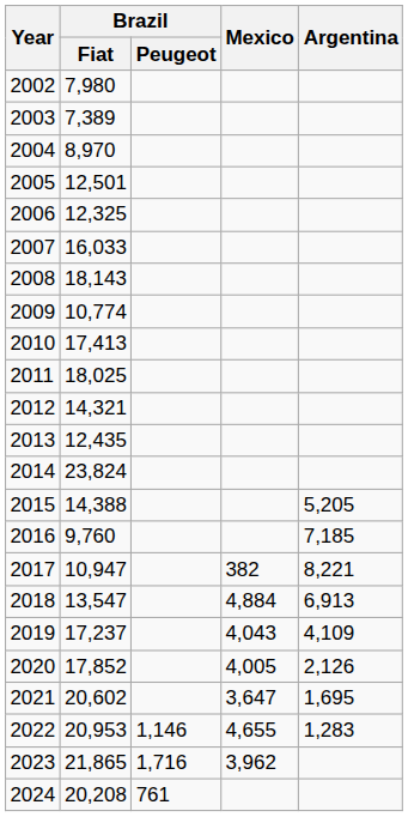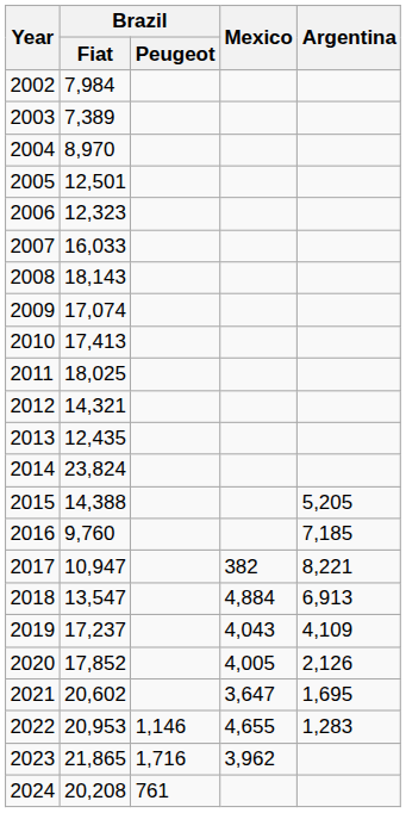 <table class="wikitable">
 <tr>
 <th rowspan="2">Year</th>
 <th colspan="2">Brazil</th>
 <th rowspan="2">Mexico</th>
 <th rowspan="2">Argentina</th>
 </tr>
 <tr>
 <th>Fiat</th>
 <th>Peugeot</th>
 </tr>
 <tr>
 <td>2002</td>
-<td>7,980</td>
+<td>7,984</td>
 <td></td>
 <td></td>
 <td></td>
 </tr>
 <tr>
 <td>2003</td>
 <td>7,389</td>
 <td></td>
 <td></td>
 <td></td>
 </tr>
 <tr>
 <td>2004</td>
 <td>8,970</td>
 <td></td>
 <td></td>
 <td></td>
 </tr>
 <tr>
 <td>2005</td>
 <td>12,501</td>
 <td></td>
 <td></td>
 <td></td>
 </tr>
 <tr>
 <td>2006</td>
-<td>12,325</td>
+<td>12,323</td>
 <td></td>
 <td></td>
 <td></td>
 </tr>
 <tr>
 <td>2007</td>
 <td>16,033</td>
 <td></td>
 <td></td>
 <td></td>
 </tr>
 <tr>
 <td>2008</td>
 <td>18,143</td>
 <td></td>
 <td></td>
 <td></td>
 </tr>
 <tr>
 <td>2009</td>
-<td>10,774</td>
+<td>17,074</td>
 <td></td>
 <td></td>
 <td></td>
 </tr>
 <tr>
 <td>2010</td>
 <td>17,413</td>
 <td></td>
 <td></td>
 <td></td>
 </tr>
 <tr>
 <td>2011</td>
 <td>18,025</td>
 <td></td>
 <td></td>
 <td></td>
 </tr>
 <tr>
 <td>2012</td>
 <td>14,321</td>
 <td></td>
 <td></td>
 <td></td>
 </tr>
 <tr>
 <td>2013</td>
 <td>12,435</td>
 <td></td>
 <td></td>
 <td></td>
 </tr>
 <tr>
 <td>2014</td>
 <td>23,824</td>
 <td></td>
 <td></td>
 <td></td>
 </tr>
 <tr>
 <td>2015</td>
 <td>14,388</td>
 <td></td>
 <td></td>
 <td>5,205</td>
 </tr>
 <tr>
 <td>2016</td>
 <td>9,760</td>
 <td></td>
 <td></td>
 <td>7,185</td>
 </tr>
 <tr>
 <td>2017</td>
 <td>10,947</td>
 <td></td>
 <td>382</td>
 <td>8,221</td>
 </tr>
 <tr>
 <td>2018</td>
 <td>13,547</td>
 <td></td>
 <td>4,884</td>
 <td>6,913</td>
 </tr>
 <tr>
 <td>2019</td>
 <td>17,237</td>
 <td></td>
 <td>4,043</td>
 <td>4,109</td>
 </tr>
 <tr>
 <td>2020</td>
 <td>17,852</td>
 <td></td>
 <td>4,005</td>
 <td>2,126</td>
 </tr>
 <tr>
 <td>2021</td>
 <td>20,602</td>
 <td></td>
 <td>3,647</td>
 <td>1,695</td>
 </tr>
 <tr>
 <td>2022</td>
 <td>20,953</td>
 <td>1,146</td>
 <td>4,655</td>
 <td>1,283</td>
 </tr>
 <tr>
 <td>2023</td>
 <td>21,865</td>
 <td>1,716</td>
 <td>3,962</td>
 <td></td>
 </tr>
 <tr>
 <td>2024</td>
 <td>20,208</td>
 <td>761</td>
 <td></td>
 <td></td>
 </tr>
 </table>
